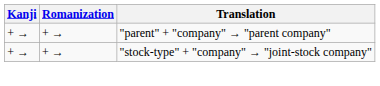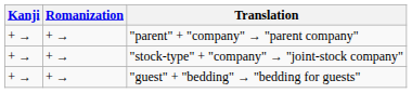 <table class="wikitable">
 <tr>
 <th><a href='#'>Kanji</a></th>
 <th><a href='#'>Romanization</a></th>
 <th>Translation</th>
 </tr>
 <tr>
 <td> +  → </td>
 <td> +  → </td>
 <td>"parent" + "company" → "parent company"</td>
 </tr>
 <tr>
 <td> +  → </td>
 <td> +  → </td>
 <td>"stock-type" + "company" → "joint-stock company"</td>
 </tr>
+<tr>
+<td> +  → </td>
+<td> +  → </td>
+<td>"guest" + "bedding" → "bedding for guests"</td>
+</tr>
 </table>
